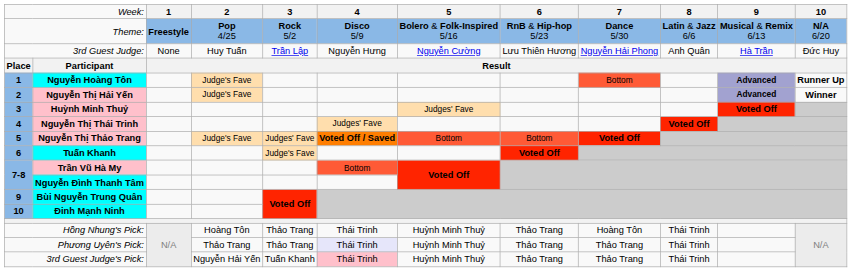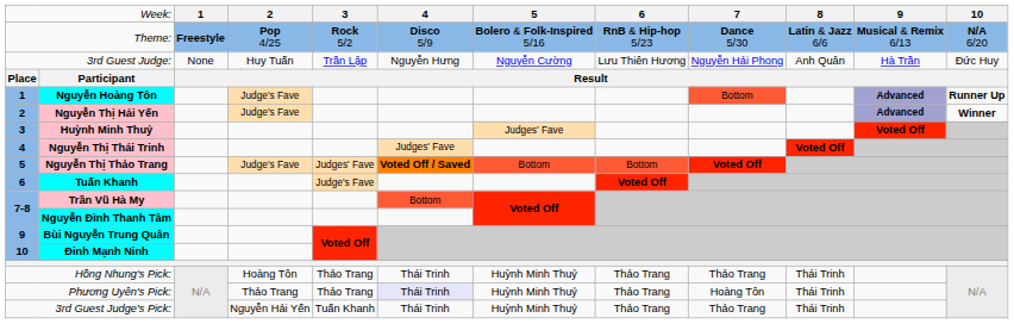 <table class="wikitable" style="text-align:center; font-size:85%">
 <tr>
 <td colspan="2" style="text-align:right;"><em>Week:</em></td>
 <th>1</th>
 <th>2</th>
 <th>3</th>
 <th>4</th>
 <th>5</th>
 <th>6</th>
 <th>7</th>
 <th>8</th>
 <th>9</th>
 <th>10</th>
 </tr>
 <tr>
 <td colspan="2" style="text-align:right;"><em>Theme:</em></td>
 <td style="background:#8ab8e6;"><strong>Freestyle</strong></td>
 <td style="background:#8ab8e6;"><strong>Pop</strong><br> 4/25</td>
 <td style="background:#8ab8e6;"><strong>Rock</strong><br> 5/2</td>
 <td style="background:#8ab8e6;"><strong>Disco</strong><br> 5/9</td>
 <td style="background:#8ab8e6;"><strong>Bolero</strong> & <strong>Folk-Inspired</strong><br> 5/16</td>
 <td style="background:#8ab8e6;"><strong>RnB</strong> & <strong>Hip-hop</strong><br> 5/23</td>
 <td style="background:#8ab8e6;"><strong>Dance</strong><br> 5/30</td>
 <td style="background:#8ab8e6;"><strong>Latin</strong> & <strong>Jazz</strong><br> 6/6</td>
 <td style="background:#8ab8e6;"><strong>Musical</strong> & <strong>Remix</strong><br> 6/13</td>
 <td style="background:#8ab8e6;"><strong>N/A</strong><br> 6/20<br></td>
 </tr>
 <tr>
 <td colspan="2" style="text-align:right;"><em>3rd Guest Judge:</em></td>
 <td>None</td>
 <td>Huy Tuấn</td>
 <td><a href='#'>Trần Lập</a></td>
 <td>Nguyễn Hưng</td>
 <td><a href='#'>Nguyễn Cường</a></td>
 <td>Lưu Thiên Hương</td>
 <td><a href='#'>Nguyễn Hải Phong</a></td>
 <td>Anh Quân</td>
 <td><a href='#'>Hà Trần</a></td>
 <td>Đức Huy</td>
 </tr>
 <tr>
 <th>Place</th>
 <th>Participant</th>
 <th colspan="10">Result </th>
 </tr>
 <tr>
 <td style="background:#8ab8e6;"><strong>1</strong></td>
 <td style="background:cyan;"><strong>Nguyễn Hoàng Tôn</strong></td>
 <td></td>
 <td style="background:#FFDEAD; font-size:90%">Judge's Fave</td>
 <td></td>
 <td></td>
 <td></td>
 <td></td>
 <td style="background:#FF5A36; font-size:90%">Bottom </td>
 <td></td>
 <td style="background:#A2A2D0; font-size:90%"><strong>Advanced</strong></td>
 <td><strong>Runner Up</strong></td>
 </tr>
 <tr>
 <td style="background:#8ab8e6;"><strong>2</strong></td>
 <td style="background:pink;"><strong>Nguyễn Thị Hải Yến</strong></td>
 <td></td>
 <td style="background:#FFDEAD; font-size:90%">Judge's Fave</td>
 <td></td>
 <td></td>
 <td></td>
 <td></td>
 <td></td>
 <td></td>
 <td style="background:#A2A2D0; font-size:90%"><strong>Advanced</strong></td>
 <td><strong>Winner</strong></td>
 </tr>
 <tr>
 <td style="background:#8ab8e6;"><strong>3</strong></td>
 <td style="background:pink;"><strong>Huỳnh Minh Thuỷ</strong></td>
 <td></td>
 <td></td>
 <td></td>
 <td></td>
 <td style="background:#FFDEAD; font-size:90%">Judges' Fave</td>
 <td></td>
 <td></td>
 <td></td>
 <td style="background:#FF2400"><span><strong>Voted Off</strong></span> </td>
 <td colspan=10 style="background:#cccccc; font-size:90%"></td>
 </tr>
 <tr>
 <td style="background:#8ab8e6;"><strong>4</strong></td>
 <td style="background:pink;"><strong>Nguyễn Thị Thái Trinh</strong></td>
 <td></td>
 <td></td>
 <td></td>
 <td style="background:#FFDEAD; font-size:90%">Judges' Fave</td>
 <td></td>
 <td></td>
 <td></td>
 <td style="background:#FF2400"><span><strong>Voted Off</strong></span> </td>
 <td colspan=10 style="background:#cccccc; font-size:90%"></td>
 </tr>
 <tr>
 <td style="background:#8ab8e6;"><strong>5</strong></td>
 <td style="background:pink;"><strong>Nguyễn Thị Thảo Trang</strong></td>
 <td></td>
 <td style="background:#FFDEAD; font-size:90%">Judge's Fave</td>
 <td style="background:#FFDEAD; font-size:90%">Judges' Fave</td>
 <td style="background:#FF7E00"><span><strong>Voted Off / Saved</strong></span> </td>
 <td style="background:#FF5A36; font-size:90%">Bottom</td>
 <td style="background:#FF5A36; font-size:90%">Bottom </td>
 <td style="background:#FF2400"><span><strong>Voted Off</strong></span> </td>
 <td colspan=10 style="background:#cccccc; font-size:90%"></td>
 </tr>
 <tr>
 <td style="background:#8ab8e6;"><strong>6</strong></td>
 <td style="background:cyan;"><strong>Tuấn Khanh</strong></td>
 <td></td>
 <td></td>
 <td style="background:#FFDEAD; font-size:90%">Judge's Fave</td>
 <td></td>
 <td></td>
 <td style="background:#FF2400"><span><strong>Voted Off</strong></span></td>
 <td colspan=10 style="background:#cccccc; font-size:90%"></td>
 </tr>
 <tr>
 <td rowspan=2 style="background:#8ab8e6;"><strong>7-8</strong></td>
 <td style="background:pink;"><strong>Trần Vũ Hà My</strong></td>
 <td></td>
 <td></td>
 <td></td>
 <td style="background:#FF5A36; font-size:90%">Bottom</td>
 <td rowspan=2 style="background:#FF2400"><span><strong>Voted Off</strong></span></td>
 <td rowspan=2 colspan=10 style="background:#cccccc; font-size:90%"></td>
 </tr>
 <tr>
 <td style="background:cyan;"><strong>Nguyễn Đình Thanh Tâm</strong></td>
 <td></td>
 <td></td>
 <td></td>
 <td></td>
 </tr>
 <tr>
 <td style="background:#8ab8e6;"><strong>9</strong></td>
 <td style="background:cyan;"><strong>Bùi Nguyễn Trung Quân</strong></td>
 <td></td>
 <td></td>
 <td rowspan=2 style="background:#FF2400"><span><strong>Voted Off</strong></span></td>
 <td rowspan=2 colspan=10 style="background:#cccccc; font-size:90%"></td>
 </tr>
 <tr>
 <td style="background:#8ab8e6;"><strong>10</strong></td>
 <td style="background:cyan;"><strong>Đinh Mạnh Ninh</strong></td>
 <td></td>
 <td></td>
 </tr>
 <tr>
 <th colspan=16></th>
 </tr>
 <tr>
 <td colspan="2" style="text-align:right;"><em>Hồng Nhung's Pick:</em></td>
 <td rowspan="3" style="background: #ececec; color:grey; vertical-align:middle; text-align:center;" class="table-na">N/A</td>
 <td>Hoàng Tôn</td>
 <td>Thảo Trang</td>
 <td>Thái Trinh</td>
 <td>Huỳnh Minh Thuỷ</td>
 <td>Thảo Trang</td>
-<td>Hoàng Tôn</td>
+<td>Thảo Trang</td>
 <td>Thái Trinh</td>
 <td></td>
 <td rowspan="3" colspan="3" style="background: #ececec; color:grey; vertical-align:middle; text-align:center;" class="table-na">N/A</td>
 </tr>
 <tr>
 <td colspan="2" style="text-align:right;"><em>Phương Uyên's Pick:</em></td>
 <td>Thảo Trang</td>
 <td>Thảo Trang</td>
 <td style="background: lavender;">Thái Trinh</td>
 <td>Huỳnh Minh Thuỷ</td>
 <td>Thảo Trang</td>
-<td>Thảo Trang</td>
+<td>Hoàng Tôn</td>
 <td>Thái Trinh</td>
 <td></td>
 </tr>
 <tr>
 <td colspan="2" style="text-align:right;"><em>3rd Guest Judge's Pick:</em></td>
 <td>Nguyễn Hải Yến</td>
 <td>Tuấn Khanh</td>
-<td style="background: pink;">Thái Trinh</td>
+<td>Thái Trinh</td>
 <td>Huỳnh Minh Thuỷ</td>
 <td>Thảo Trang</td>
 <td>Thảo Trang</td>
 <td>Thái Trinh</td>
 <td></td>
 </tr>
 </table>
